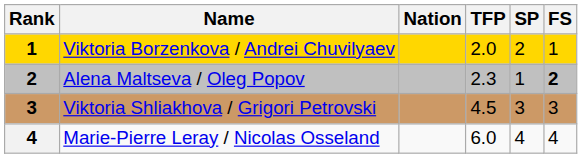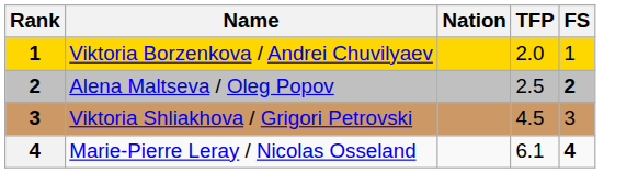 <table class="wikitable sortable">
 <tr>
 <th>Rank</th>
 <th>Name</th>
 <th>Nation</th>
 <th>TFP</th>
-<th>SP</th>
 <th>FS</th>
 </tr>
 <tr bgcolor="gold">
 <td align="center"><strong>1</strong></td>
 <td><a href='#'>Viktoria Borzenkova</a> / <a href='#'>Andrei Chuvilyaev</a></td>
 <td></td>
 <td>2.0</td>
-<td>2</td>
 <td>1</td>
 </tr>
 <tr bgcolor="silver">
 <td align="center"><strong>2</strong></td>
 <td><a href='#'>Alena Maltseva</a> / <a href='#'>Oleg Popov</a></td>
 <td></td>
-<td>2.3</td>
-<td>1</td>
+<td>2.5</td>
 <td><strong>2</strong></td>
 </tr>
 <tr bgcolor="cc9966">
 <td align="center"><strong>3</strong></td>
 <td><a href='#'>Viktoria Shliakhova</a> / <a href='#'>Grigori Petrovski</a></td>
 <td></td>
 <td>4.5</td>
 <td>3</td>
-<td>3</td>
 </tr>
 <tr>
 <th>4</th>
 <td><a href='#'>Marie-Pierre Leray</a> / <a href='#'>Nicolas Osseland</a></td>
 <td></td>
-<td>6.0</td>
-<td>4</td>
-<td>4</td>
+<td>6.1</td>
+<td><strong>4</strong></td>
 </tr>
 </table>
